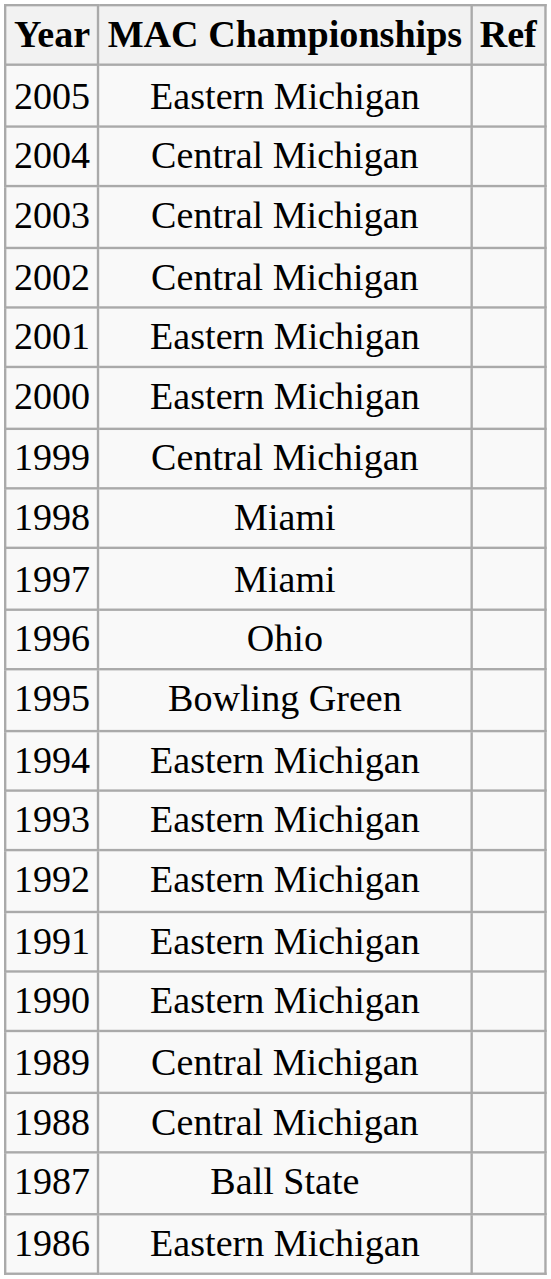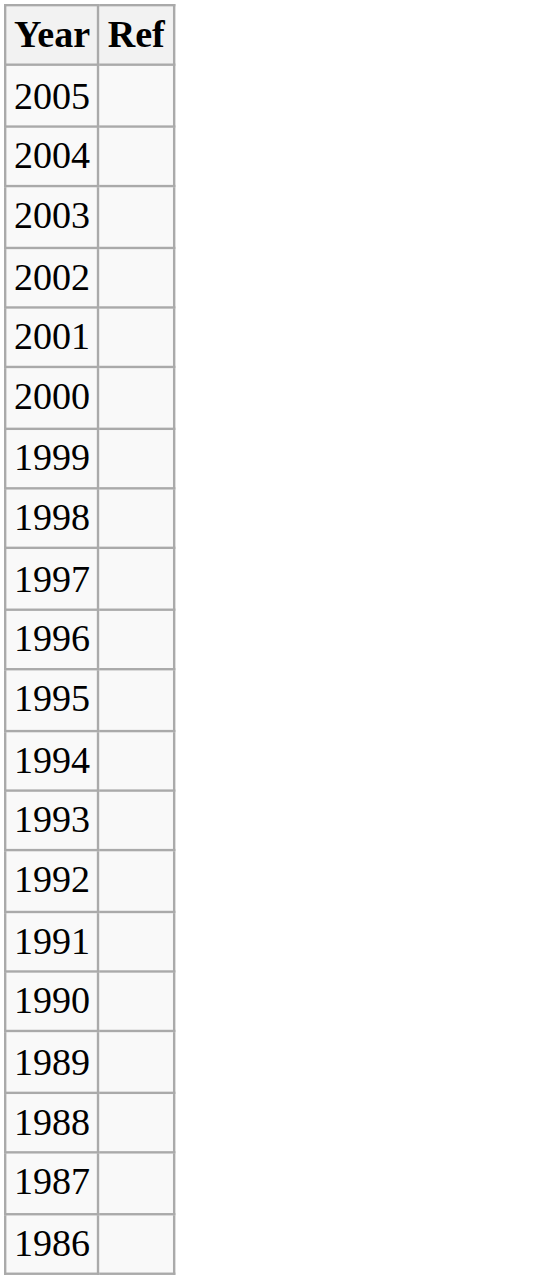 <table class="wikitable" style="text-align:center" cellpadding=2 cellspacing=2>
 <tr>
 <th>Year</th>
-<th>MAC Championships</th>
 <th>Ref</th>
 </tr>
 <tr>
 <td>2005</td>
-<td>Eastern Michigan</td>
 <td></td>
 </tr>
 <tr>
 <td>2004</td>
-<td>Central Michigan</td>
 <td></td>
 </tr>
 <tr>
 <td>2003</td>
-<td>Central Michigan</td>
 <td></td>
 </tr>
 <tr>
 <td>2002</td>
-<td>Central Michigan</td>
 <td></td>
 </tr>
 <tr>
 <td>2001</td>
-<td>Eastern Michigan</td>
 <td></td>
 </tr>
 <tr>
 <td>2000</td>
-<td>Eastern Michigan</td>
 <td></td>
 </tr>
 <tr>
 <td>1999</td>
-<td>Central Michigan</td>
 <td></td>
 </tr>
 <tr>
 <td>1998</td>
-<td>Miami</td>
 <td></td>
 </tr>
 <tr>
 <td>1997</td>
-<td>Miami</td>
 <td></td>
 </tr>
 <tr>
 <td>1996</td>
-<td>Ohio</td>
 <td></td>
 </tr>
 <tr>
 <td>1995</td>
-<td>Bowling Green</td>
 <td></td>
 </tr>
 <tr>
 <td>1994</td>
-<td>Eastern Michigan</td>
 <td></td>
 </tr>
 <tr>
 <td>1993</td>
-<td>Eastern Michigan</td>
 <td></td>
 </tr>
 <tr>
 <td>1992</td>
-<td>Eastern Michigan</td>
 <td></td>
 </tr>
 <tr>
 <td>1991</td>
-<td>Eastern Michigan</td>
 <td></td>
 </tr>
 <tr>
 <td>1990</td>
-<td>Eastern Michigan</td>
 <td></td>
 </tr>
 <tr>
 <td>1989</td>
-<td>Central Michigan</td>
 <td></td>
 </tr>
 <tr>
 <td>1988</td>
-<td>Central Michigan</td>
 <td></td>
 </tr>
 <tr>
 <td>1987</td>
-<td>Ball State</td>
 <td></td>
 </tr>
 <tr>
 <td>1986</td>
-<td>Eastern Michigan</td>
 <td></td>
 </tr>
 </table>
